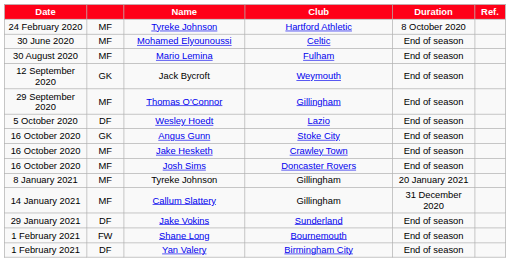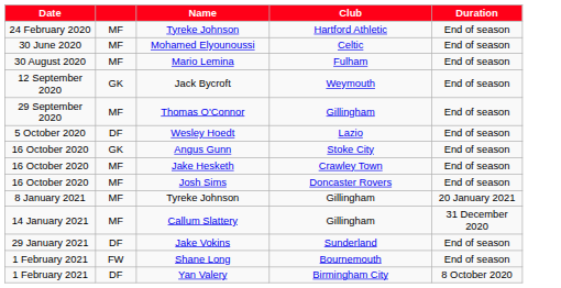 <table class="wikitable" style="text-align:center; font-size:90%; ">
 <tr>
 <th style="background:#FF0018; color:#FFFFFF; width:120px;">Date</th>
 <th style="background:#FF0018; color:#FFFFFF; width:50px;"></th>
 <th style="background:#FF0018; color:#FFFFFF; width:180px;">Name</th>
 <th style="background:#FF0018; color:#FFFFFF; width:220px;">Club</th>
 <th style="background:#FF0018; color:#FFFFFF; width:120px;">Duration</th>
-<th style="background:#FF0018; color:#FFFFFF; width:40px;">Ref.</th>
 </tr>
 <tr>
 <td>24 February 2020</td>
 <td>MF</td>
 <td> <a href='#'>Tyreke Johnson</a></td>
 <td> <a href='#'>Hartford Athletic</a></td>
-<td>8 October 2020</td>
-<td align="center"></td>
+<td>End of season</td>
 </tr>
 <tr>
 <td>30 June 2020</td>
 <td align="center">MF</td>
 <td> <a href='#'>Mohamed Elyounoussi</a></td>
 <td> <a href='#'>Celtic</a></td>
 <td>End of season</td>
-<td align="center"></td>
 </tr>
 <tr>
 <td>30 August 2020</td>
 <td align="center">MF</td>
 <td> <a href='#'>Mario Lemina</a></td>
 <td> <a href='#'>Fulham</a></td>
 <td>End of season</td>
-<td align="center"></td>
 </tr>
 <tr>
 <td>12 September 2020</td>
 <td align="center">GK</td>
 <td> Jack Bycroft</td>
 <td> <a href='#'>Weymouth</a></td>
 <td>End of season</td>
-<td align="center"></td>
 </tr>
 <tr>
 <td>29 September 2020</td>
 <td align="center">MF</td>
 <td> <a href='#'>Thomas O'Connor</a></td>
 <td> <a href='#'>Gillingham</a></td>
 <td>End of season</td>
-<td align="center"></td>
 </tr>
 <tr>
 <td>5 October 2020</td>
 <td align="center">DF</td>
 <td> <a href='#'>Wesley Hoedt</a></td>
 <td> <a href='#'>Lazio</a></td>
 <td>End of season</td>
-<td align="center"></td>
 </tr>
 <tr>
 <td>16 October 2020</td>
 <td align="center">GK</td>
 <td> <a href='#'>Angus Gunn</a></td>
 <td> <a href='#'>Stoke City</a></td>
 <td>End of season</td>
-<td align="center"></td>
 </tr>
 <tr>
 <td>16 October 2020</td>
 <td align="center">MF</td>
 <td> <a href='#'>Jake Hesketh</a></td>
 <td> <a href='#'>Crawley Town</a></td>
 <td>End of season</td>
-<td align="center"></td>
 </tr>
 <tr>
 <td>16 October 2020</td>
 <td align="center">MF</td>
 <td> <a href='#'>Josh Sims</a></td>
 <td> <a href='#'>Doncaster Rovers</a></td>
 <td>End of season</td>
-<td align="center"></td>
 </tr>
 <tr>
 <td>8 January 2021</td>
 <td align="center">MF</td>
 <td> Tyreke Johnson</td>
 <td> Gillingham</td>
 <td>20 January 2021</td>
-<td align="center"></td>
 </tr>
 <tr>
 <td>14 January 2021</td>
 <td align="center">MF</td>
 <td> <a href='#'>Callum Slattery</a></td>
 <td> Gillingham</td>
 <td>31 December 2020</td>
-<td align="center"></td>
 </tr>
 <tr>
 <td>29 January 2021</td>
 <td align="center">DF</td>
 <td> <a href='#'>Jake Vokins</a></td>
 <td> <a href='#'>Sunderland</a></td>
 <td>End of season</td>
-<td align="center"></td>
 </tr>
 <tr>
 <td>1 February 2021</td>
 <td align="center">FW</td>
 <td> <a href='#'>Shane Long</a></td>
 <td> <a href='#'>Bournemouth</a></td>
 <td>End of season</td>
-<td align="center"></td>
 </tr>
 <tr>
 <td>1 February 2021</td>
 <td align="center">DF</td>
 <td> <a href='#'>Yan Valery</a></td>
 <td> <a href='#'>Birmingham City</a></td>
-<td>End of season</td>
-<td align="center"></td>
+<td>8 October 2020</td>
 </tr>
 </table>
